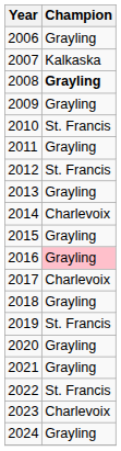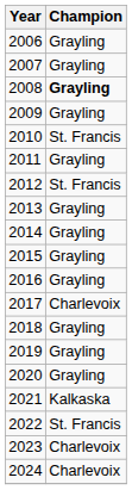 <table class=wikitable>
 <tr>
 <th>Year</th>
 <th>Champion</th>
 </tr>
 <tr>
 <td>2006</td>
 <td>Grayling</td>
 </tr>
 <tr>
 <td>2007</td>
-<td>Kalkaska</td>
+<td>Grayling</td>
 </tr>
 <tr>
 <td>2008</td>
 <td><strong>Grayling</strong></td>
 </tr>
 <tr>
 <td>2009</td>
 <td>Grayling</td>
 </tr>
 <tr>
 <td>2010</td>
 <td>St. Francis</td>
 </tr>
 <tr>
 <td>2011</td>
 <td>Grayling</td>
 </tr>
 <tr>
 <td>2012</td>
 <td>St. Francis</td>
 </tr>
 <tr>
 <td>2013</td>
 <td>Grayling</td>
 </tr>
 <tr>
 <td>2014</td>
-<td>Charlevoix</td>
+<td>Grayling</td>
 </tr>
 <tr>
 <td>2015</td>
 <td>Grayling</td>
 </tr>
 <tr>
 <td>2016</td>
-<td style="background: pink;">Grayling</td>
+<td>Grayling</td>
 </tr>
 <tr>
 <td>2017</td>
 <td>Charlevoix</td>
 </tr>
 <tr>
 <td>2018</td>
 <td>Grayling</td>
 </tr>
 <tr>
 <td>2019</td>
-<td>St. Francis</td>
+<td>Grayling</td>
 </tr>
 <tr>
 <td>2020</td>
 <td>Grayling</td>
 </tr>
 <tr>
 <td>2021</td>
-<td>Grayling</td>
+<td>Kalkaska</td>
 </tr>
 <tr>
 <td>2022</td>
 <td>St. Francis</td>
 </tr>
 <tr>
 <td>2023</td>
 <td>Charlevoix</td>
 </tr>
 <tr>
 <td>2024</td>
-<td>Grayling</td>
+<td>Charlevoix</td>
 </tr>
 <tr>
 </tr>
 </table>
